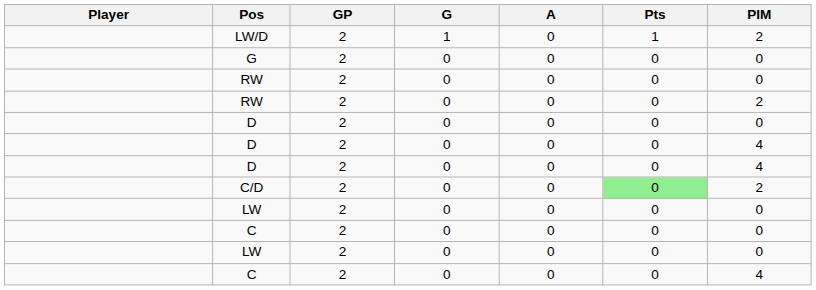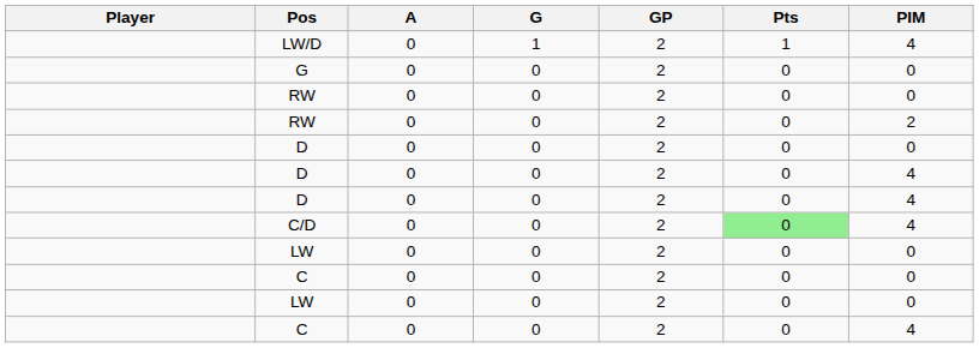 <table class="wikitable sortable" width="60%">
 <tr ALIGN="center">
 <th bgcolor="#DDDDFF" width="10%">Player</th>
 <th bgcolor="#DDDDFF" width="3%" title="Position">Pos</th>
+<th bgcolor="#DDDDFF" width="5%" title="Assists">A</th>
+<th bgcolor="#DDDDFF" width="5%" title="Goals">G</th>
 <th bgcolor="#DDDDFF" width="5%" title="Games played">GP</th>
-<th bgcolor="#DDDDFF" width="5%" title="Goals">G</th>
-<th bgcolor="#DDDDFF" width="5%" title="Assists">A</th>
 <th bgcolor="#DDDDFF" width="5%" title="Points">Pts</th>
 <th bgcolor="#DDDDFF" width="5%" title="Penalties in Minutes">PIM</th>
 </tr>
 <tr align="center">
 <td align="right"></td>
 <td>LW/D</td>
-<td>2</td>
-<td>1</td>
 <td>0</td>
 <td>1</td>
 <td>2</td>
+<td>1</td>
+<td>4</td>
 </tr>
 <tr align="center">
 <td align="right"></td>
 <td>G</td>
-<td>2</td>
 <td>0</td>
 <td>0</td>
+<td>2</td>
 <td>0</td>
 <td>0</td>
 </tr>
 <tr align="center">
 <td align="right"></td>
 <td>RW</td>
-<td>2</td>
 <td>0</td>
 <td>0</td>
+<td>2</td>
 <td>0</td>
 <td>0</td>
 </tr>
 <tr align="center">
 <td align="right"></td>
 <td>RW</td>
-<td>2</td>
 <td>0</td>
 <td>0</td>
+<td>2</td>
 <td>0</td>
 <td>2</td>
 </tr>
 <tr align="center">
 <td align="right"></td>
 <td>D</td>
-<td>2</td>
 <td>0</td>
 <td>0</td>
+<td>2</td>
 <td>0</td>
 <td>0</td>
 </tr>
 <tr align="center">
 <td align="right"></td>
 <td>D</td>
-<td>2</td>
 <td>0</td>
 <td>0</td>
+<td>2</td>
 <td>0</td>
 <td>4</td>
 </tr>
 <tr align="center">
 <td align="right"></td>
 <td>D</td>
-<td>2</td>
 <td>0</td>
 <td>0</td>
+<td>2</td>
 <td>0</td>
 <td>4</td>
 </tr>
 <tr align="center">
 <td align="right"></td>
 <td>C/D</td>
-<td>2</td>
 <td>0</td>
 <td>0</td>
+<td>2</td>
 <td style="background: lightgreen;">0</td>
-<td>2</td>
+<td>4</td>
 </tr>
 <tr align="center">
 <td align="right"></td>
 <td>LW</td>
-<td>2</td>
 <td>0</td>
 <td>0</td>
+<td>2</td>
 <td>0</td>
 <td>0</td>
 </tr>
 <tr align="center">
 <td align="right"></td>
 <td>C</td>
-<td>2</td>
 <td>0</td>
 <td>0</td>
+<td>2</td>
 <td>0</td>
 <td>0</td>
 </tr>
 <tr align="center">
 <td align="right"></td>
 <td>LW</td>
-<td>2</td>
 <td>0</td>
 <td>0</td>
+<td>2</td>
 <td>0</td>
 <td>0</td>
 </tr>
 <tr align="center">
 <td align="right"></td>
 <td>C</td>
-<td>2</td>
 <td>0</td>
 <td>0</td>
+<td>2</td>
 <td>0</td>
 <td>4</td>
 </tr>
 </table>
